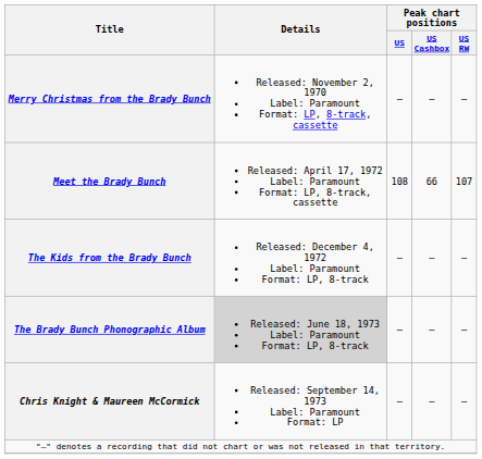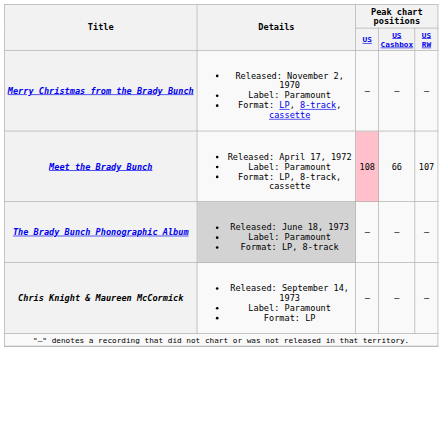 <table class="wikitable plainrowheaders" style="text-align:center;">
 <tr>
 <th rowspan="2" style="width:22em;">Title</th>
 <th rowspan="2" style="width:18em;">Details</th>
 <th colspan="3">Peak chart<br>positions</th>
 </tr>
 <tr>
 <th scope="col" style="width:2.5em;font-size:90%;"><a href='#'>US</a><br></th>
 <th scope="col" style="width:2.5em;font-size:90%;"><a href='#'>US<br>Cashbox</a><br></th>
 <th scope="col" style="width:2.5em;font-size:90%;"><a href='#'>US<br>RW</a><br></th>
 </tr>
 <tr>
 <th scope="row"><em><a href='#'>Merry Christmas from the Brady Bunch</a></em></th>
 <td><br><ul><li>Released: November 2, 1970</li><li>Label: Paramount</li><li>Format: <a href='#'>LP</a>, <a href='#'>8-track</a>, <a href='#'>cassette</a></li></ul></td>
 <td>—</td>
 <td>—</td>
 <td>—</td>
 </tr>
 <tr>
 <th scope="row"><em><a href='#'>Meet the Brady Bunch</a></em></th>
 <td><br><ul><li>Released: April 17, 1972</li><li>Label: Paramount</li><li>Format: LP, 8-track, cassette</li></ul></td>
-<td>108</td>
+<td style="background: pink;">108</td>
 <td>66</td>
 <td>107</td>
-</tr>
-<tr>
-<th scope="row"><em><a href='#'>The Kids from the Brady Bunch</a></em></th>
-<td><br><ul><li>Released: December 4, 1972</li><li>Label: Paramount</li><li>Format: LP, 8-track</li></ul></td>
-<td>—</td>
-<td>—</td>
-<td>—</td>
 </tr>
 <tr>
 <th scope="row"><em><a href='#'>The Brady Bunch Phonographic Album</a></em></th>
 <td style="background: lightgrey;"><br><ul><li>Released: June 18, 1973</li><li>Label: Paramount</li><li>Format: LP, 8-track</li></ul></td>
 <td>—</td>
 <td>—</td>
 <td>—</td>
 </tr>
 <tr>
 <th scope="row"><em>Chris Knight & Maureen McCormick</em><br></th>
 <td><br><ul><li>Released: September 14, 1973</li><li>Label: Paramount</li><li>Format: LP</li></ul></td>
 <td>—</td>
 <td>—</td>
 <td>—</td>
 </tr>
 <tr>
 <td colspan="5" style="font-size:90%">"—" denotes a recording that did not chart or was not released in that territory.</td>
 </tr>
 <tr>
 </tr>
 </table>
